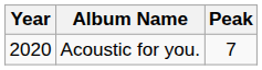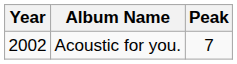 <table class="wikitable">
 <tr>
 <th>Year</th>
 <th>Album Name</th>
 <th>Peak</th>
 </tr>
 <tr>
-<td>2020</td>
+<td>2002</td>
 <td>Acoustic for you.</td>
 <td align="center">7</td>
 </tr>
 </table>
